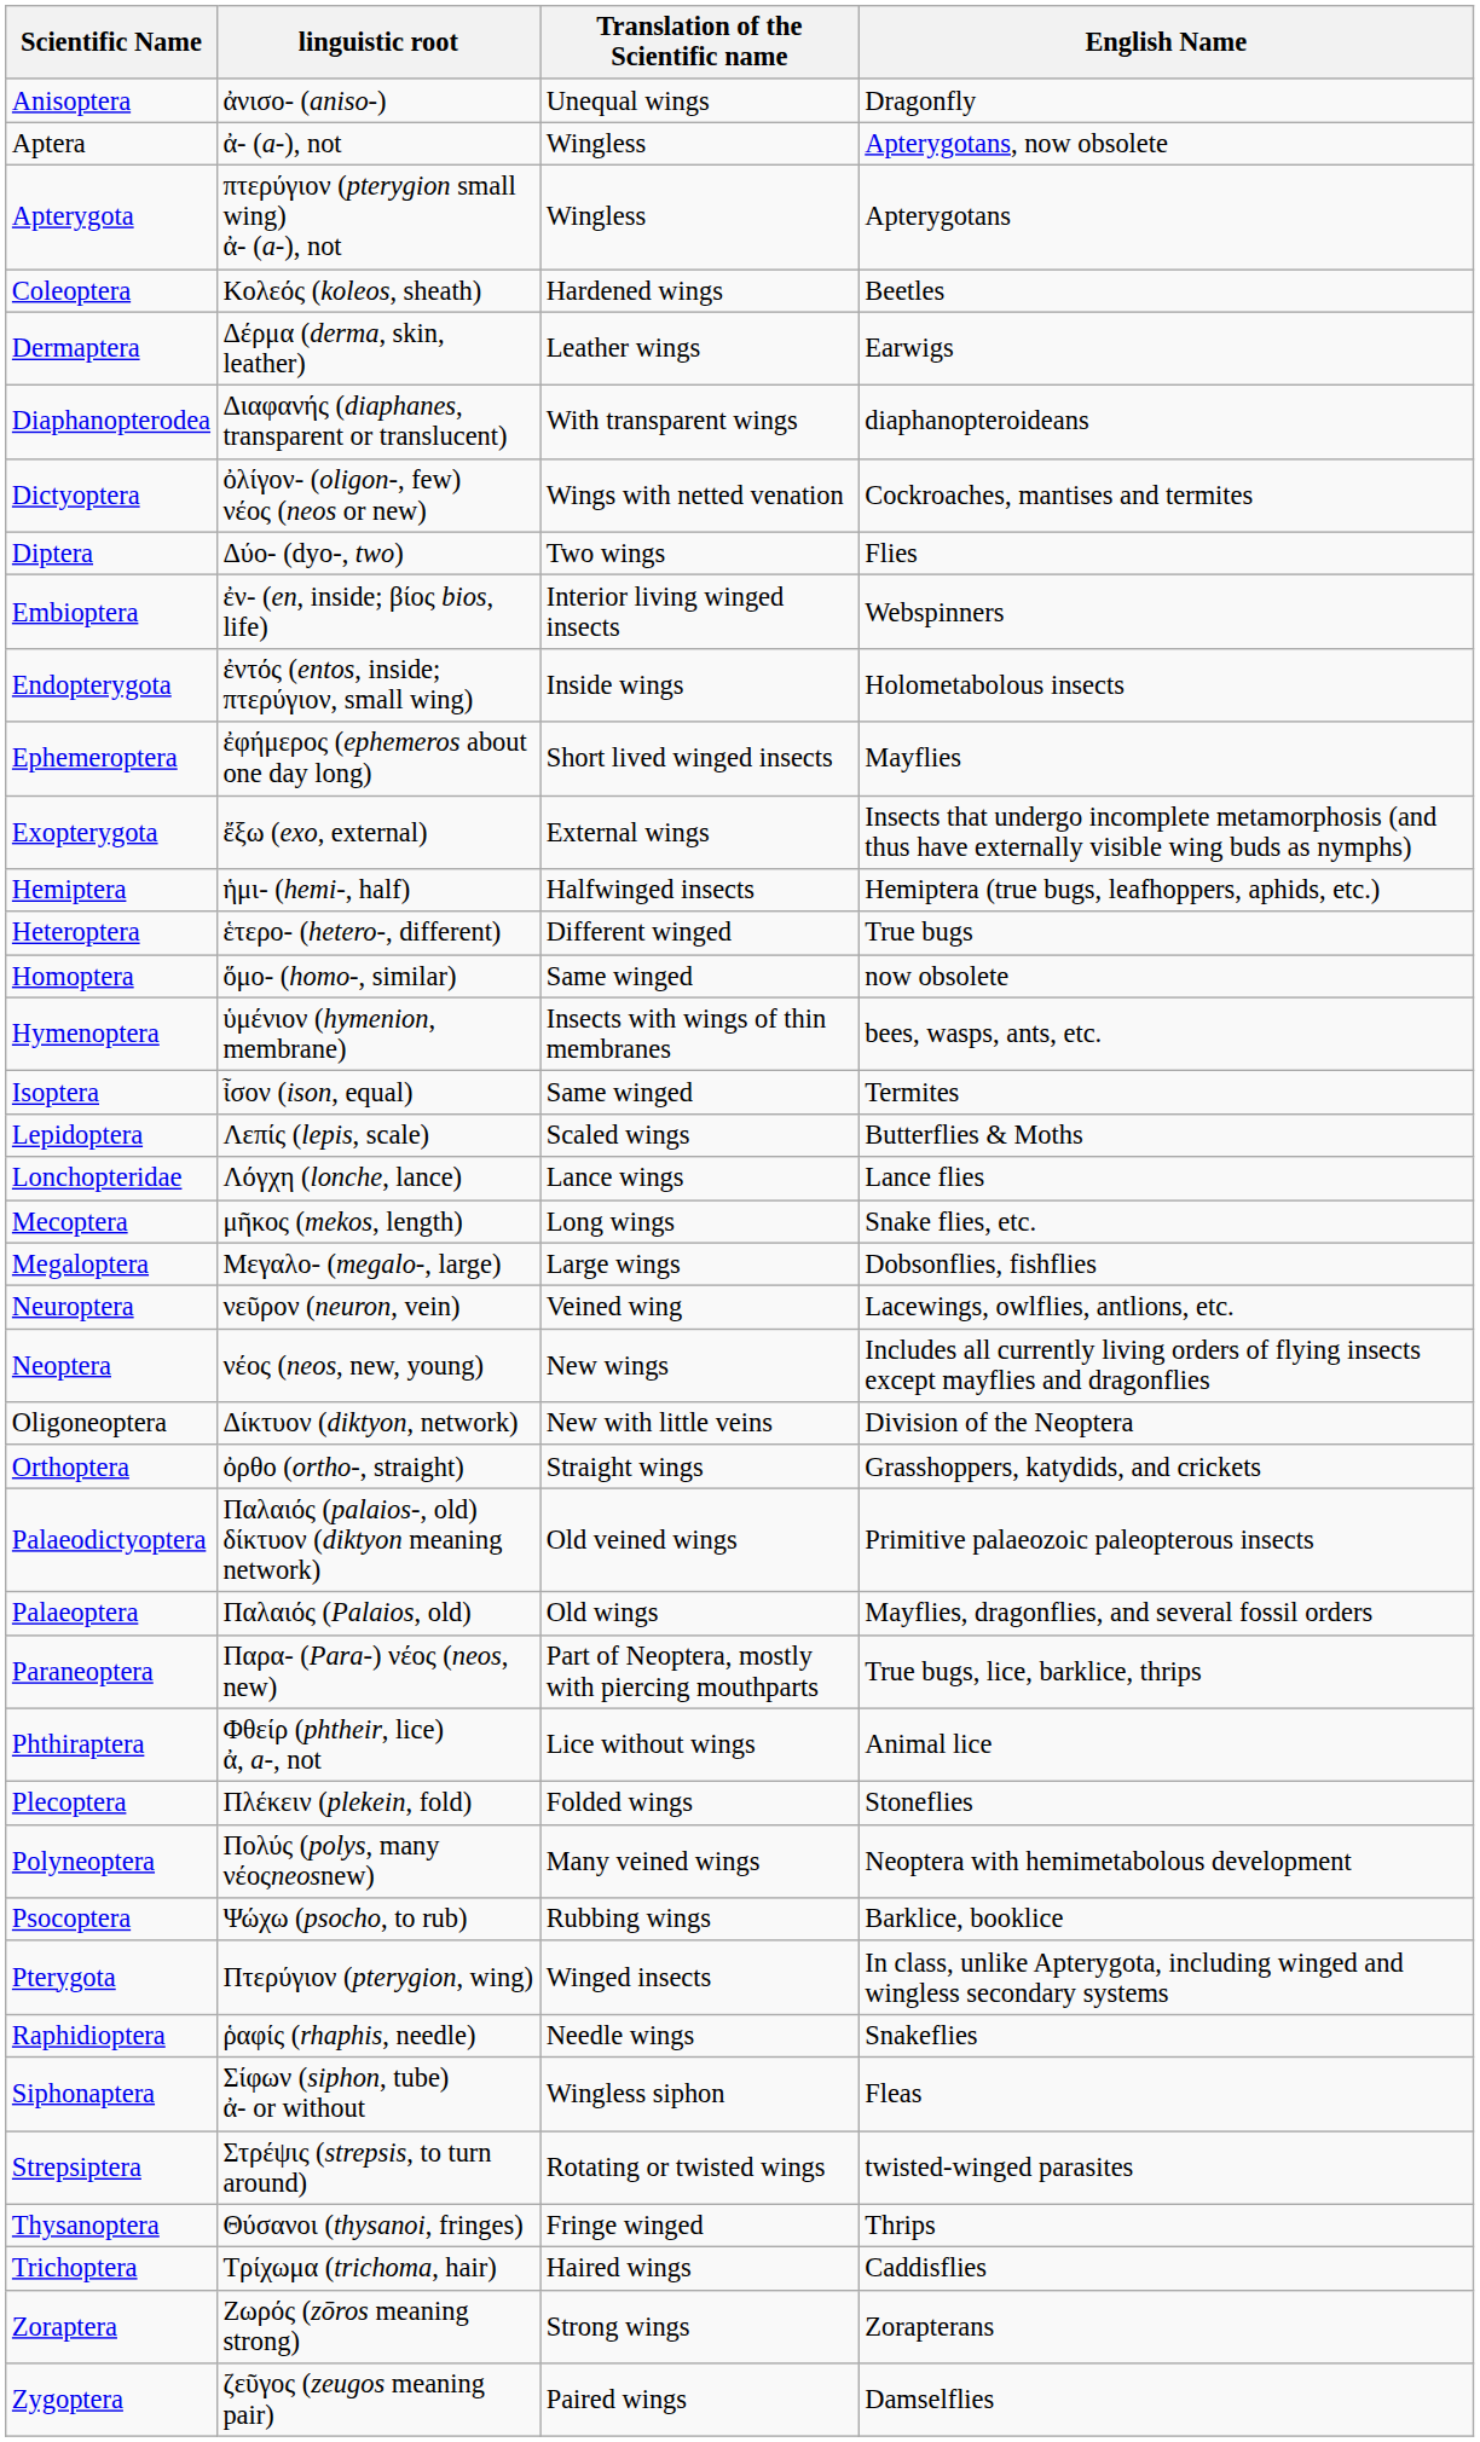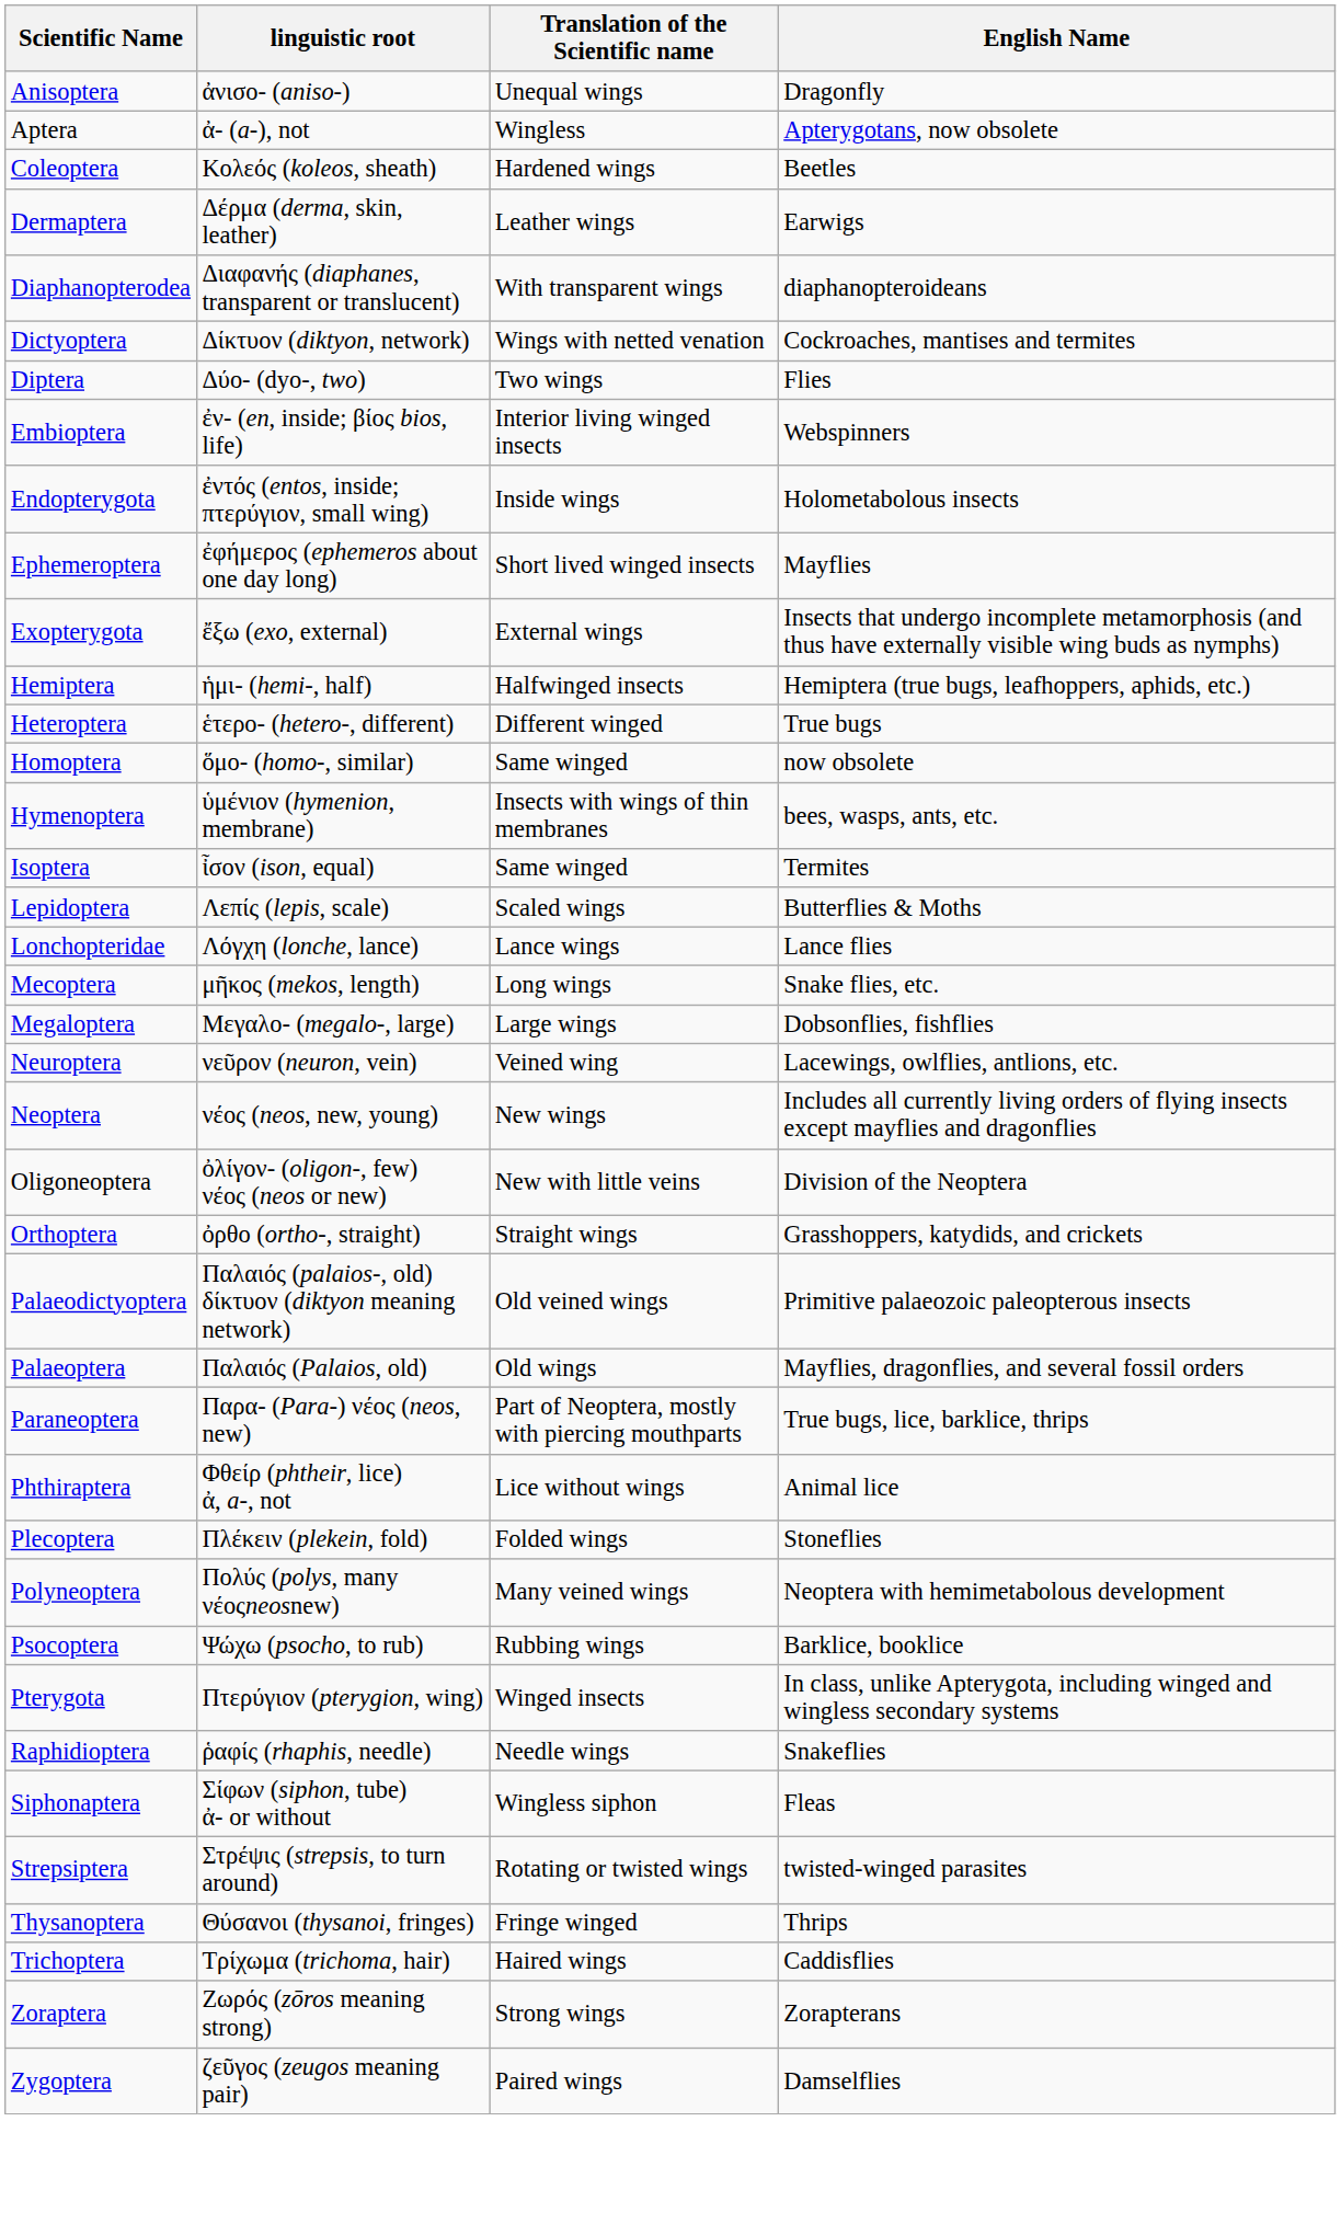 <table class="wikitable">
 <tr>
 <th>Scientific Name</th>
 <th>linguistic root</th>
 <th>Translation of the Scientific name</th>
 <th>English Name</th>
 </tr>
 <tr>
 <td><a href='#'>Anisoptera</a></td>
 <td>ἀνισο- (<em>aniso-</em>)</td>
 <td>Unequal wings</td>
 <td>Dragonfly</td>
 </tr>
 <tr>
 <td>Aptera</td>
 <td>ἀ- (<em>a-</em>), not</td>
 <td>Wingless</td>
 <td><a href='#'>Apterygotans</a>, now obsolete</td>
-</tr>
-<tr>
-<td><a href='#'>Apterygota</a></td>
-<td>πτερύγιον (<em>pterygion</em> small wing)<br> ἀ- (<em>a-</em>), not</td>
-<td>Wingless</td>
-<td>Apterygotans</td>
 </tr>
 <tr>
 <td><a href='#'>Coleoptera</a></td>
 <td>Κολεός (<em>koleos</em>, sheath)</td>
 <td>Hardened wings</td>
 <td>Beetles</td>
 </tr>
 <tr>
 <td><a href='#'>Dermaptera</a></td>
 <td>Δέρμα (<em>derma</em>, skin, leather)</td>
 <td>Leather wings</td>
 <td>Earwigs</td>
 </tr>
 <tr>
 <td><a href='#'>Diaphanopterodea</a></td>
 <td>Διαφανής (<em>diaphanes</em>, transparent or translucent)</td>
 <td>With transparent wings</td>
 <td>diaphanopteroideans</td>
 </tr>
 <tr>
 <td><a href='#'>Dictyoptera</a></td>
-<td>ὀλίγον- (<em>oligon-</em>, few) <br> νέος (<em>neos</em> or new)</td>
+<td>Δίκτυον (<em>diktyon</em>, network)</td>
 <td>Wings with netted venation</td>
 <td>Cockroaches, mantises and termites</td>
 </tr>
 <tr>
 <td><a href='#'>Diptera</a></td>
 <td>Δύο- (dyo-, <em>two</em>)</td>
 <td>Two wings</td>
 <td>Flies</td>
 </tr>
 <tr>
 <td><a href='#'>Embioptera</a></td>
 <td>ἐν- (<em>en</em>, inside; βίος <em>bios</em>, life)</td>
 <td>Interior living winged insects</td>
 <td>Webspinners</td>
 </tr>
 <tr>
 <td><a href='#'>Endopterygota</a></td>
 <td>ἐντός (<em>entos</em>, inside; πτερύγιον, small wing)</td>
 <td>Inside wings</td>
 <td>Holometabolous insects</td>
 </tr>
 <tr>
 <td><a href='#'>Ephemeroptera</a></td>
 <td>ἐφήμερος (<em>ephemeros</em> about one day long)</td>
 <td>Short lived winged insects</td>
 <td>Mayflies</td>
 </tr>
 <tr>
 <td><a href='#'>Exopterygota</a></td>
 <td>ἔξω (<em>exo</em>, external)</td>
 <td>External wings</td>
 <td>Insects that undergo incomplete metamorphosis (and thus have externally visible wing buds as nymphs)</td>
 </tr>
 <tr>
 <td><a href='#'>Hemiptera</a></td>
 <td>ἡμι- (<em>hemi-</em>, half)</td>
 <td>Halfwinged insects</td>
 <td>Hemiptera (true bugs, leafhoppers, aphids, etc.)</td>
 </tr>
 <tr>
 <td><a href='#'>Heteroptera</a></td>
 <td>ἑτερο- (<em>hetero-</em>, different)</td>
 <td>Different winged</td>
 <td>True bugs</td>
 </tr>
 <tr>
 <td><a href='#'>Homoptera</a></td>
 <td>ὅμο- (<em>homo-</em>, similar)</td>
 <td>Same winged</td>
 <td>now obsolete</td>
 </tr>
 <tr>
 <td><a href='#'>Hymenoptera</a></td>
 <td>ὑμένιον (<em>hymenion</em>, membrane)</td>
 <td>Insects with wings of thin membranes</td>
 <td>bees, wasps, ants, etc.</td>
 </tr>
 <tr>
 <td><a href='#'>Isoptera</a></td>
 <td>ἶσον (<em>ison</em>, equal)</td>
 <td>Same winged</td>
 <td>Termites</td>
 </tr>
 <tr>
 <td><a href='#'>Lepidoptera</a></td>
 <td>Λεπίς (<em>lepis</em>, scale)</td>
 <td>Scaled wings</td>
 <td>Butterflies & Moths</td>
 </tr>
 <tr>
 <td><a href='#'>Lonchopteridae</a></td>
 <td>Λόγχη (<em>lonche</em>, lance)</td>
 <td>Lance wings</td>
 <td>Lance flies</td>
 </tr>
 <tr>
 <td><a href='#'>Mecoptera</a></td>
 <td>μῆκος (<em>mekos</em>, length)</td>
 <td>Long wings</td>
 <td>Snake flies, etc.</td>
 </tr>
 <tr>
 <td><a href='#'>Megaloptera</a></td>
 <td>Μεγαλο- (<em>megalo-</em>, large)</td>
 <td>Large wings</td>
 <td>Dobsonflies, fishflies</td>
 </tr>
 <tr>
 <td><a href='#'>Neuroptera</a></td>
 <td>νεῦρον (<em>neuron</em>, vein)</td>
 <td>Veined wing</td>
 <td>Lacewings, owlflies, antlions, etc.</td>
 </tr>
 <tr>
 <td><a href='#'>Neoptera</a></td>
 <td>νέος (<em>neos</em>, new, young)</td>
 <td>New wings</td>
 <td>Includes all currently living orders of flying insects except mayflies and dragonflies</td>
 </tr>
 <tr>
 <td>Oligoneoptera</td>
-<td>Δίκτυον (<em>diktyon</em>, network)</td>
+<td>ὀλίγον- (<em>oligon-</em>, few) <br> νέος (<em>neos</em> or new)</td>
 <td>New with little veins</td>
 <td>Division of the Neoptera</td>
 </tr>
 <tr>
 <td><a href='#'>Orthoptera</a></td>
 <td>ὀρθο (<em>ortho-</em>, straight)</td>
 <td>Straight wings</td>
 <td>Grasshoppers, katydids, and crickets</td>
 </tr>
 <tr>
 <td><a href='#'>Palaeodictyoptera</a></td>
 <td>Παλαιός (<em>palaios-</em>, old)<br> δίκτυον (<em>diktyon</em> meaning network)</td>
 <td>Old veined wings</td>
 <td>Primitive palaeozoic paleopterous insects</td>
 </tr>
 <tr>
 <td><a href='#'>Palaeoptera</a></td>
 <td>Παλαιός (<em>Palaios</em>, old)</td>
 <td>Old wings</td>
 <td>Mayflies, dragonflies, and several fossil orders</td>
 </tr>
 <tr>
 <td><a href='#'>Paraneoptera</a></td>
 <td>Παρα- (<em>Para-</em>) νέος (<em>neos</em>, new) <br></td>
 <td>Part of Neoptera, mostly with piercing mouthparts</td>
 <td>True bugs, lice, barklice, thrips</td>
 </tr>
 <tr>
 <td><a href='#'>Phthiraptera</a></td>
 <td>Φθείρ (<em>phtheir</em>, lice) <br>ἀ, <em>a-</em>, not</td>
 <td>Lice without wings</td>
 <td>Animal lice</td>
 </tr>
 <tr>
 <td><a href='#'>Plecoptera</a></td>
 <td>Πλέκειν (<em>plekein</em>, fold)</td>
 <td>Folded wings</td>
 <td>Stoneflies</td>
 </tr>
 <tr>
 <td><a href='#'>Polyneoptera</a></td>
 <td>Πολύς (<em>polys</em>, many <br> νέος<em>neos</em>new)</td>
 <td>Many veined wings</td>
 <td>Neoptera with hemimetabolous development</td>
 </tr>
 <tr>
 <td><a href='#'>Psocoptera</a></td>
 <td>Ψώχω (<em>psocho</em>, to rub)</td>
 <td>Rubbing wings</td>
 <td>Barklice, booklice</td>
 </tr>
 <tr>
 <td><a href='#'>Pterygota</a></td>
 <td>Πτερύγιον (<em>pterygion</em>, wing)</td>
 <td>Winged insects</td>
 <td>In class, unlike Apterygota, including winged and wingless secondary systems</td>
 </tr>
 <tr>
 <td><a href='#'>Raphidioptera</a></td>
 <td>ῥαφίς (<em>rhaphis</em>, needle)</td>
 <td>Needle wings</td>
 <td>Snakeflies</td>
 </tr>
 <tr>
 <td><a href='#'>Siphonaptera</a></td>
 <td>Σίφων (<em>siphon</em>, tube)<br> ἀ- or without</td>
 <td>Wingless siphon</td>
 <td>Fleas</td>
 </tr>
 <tr>
 <td><a href='#'>Strepsiptera</a></td>
 <td>Στρέψις (<em>strepsis</em>, to turn around)</td>
 <td>Rotating or twisted wings</td>
 <td>twisted-winged parasites</td>
 </tr>
 <tr>
 <td><a href='#'>Thysanoptera</a></td>
 <td>Θύσανοι (<em>thysanoi</em>, fringes)</td>
 <td>Fringe winged</td>
 <td>Thrips</td>
 </tr>
 <tr>
 <td><a href='#'>Trichoptera</a></td>
 <td>Τρίχωμα (<em>trichoma</em>, hair)</td>
 <td>Haired wings</td>
 <td>Caddisflies</td>
 </tr>
 <tr>
 <td><a href='#'>Zoraptera</a></td>
 <td>Ζωρός (<em>zōros</em> meaning strong)</td>
 <td>Strong wings</td>
 <td>Zorapterans</td>
 </tr>
 <tr>
 <td><a href='#'>Zygoptera</a></td>
 <td>ζεῦγος (<em>zeugos</em> meaning pair)</td>
 <td>Paired wings</td>
 <td>Damselflies</td>
 </tr>
 </table>
